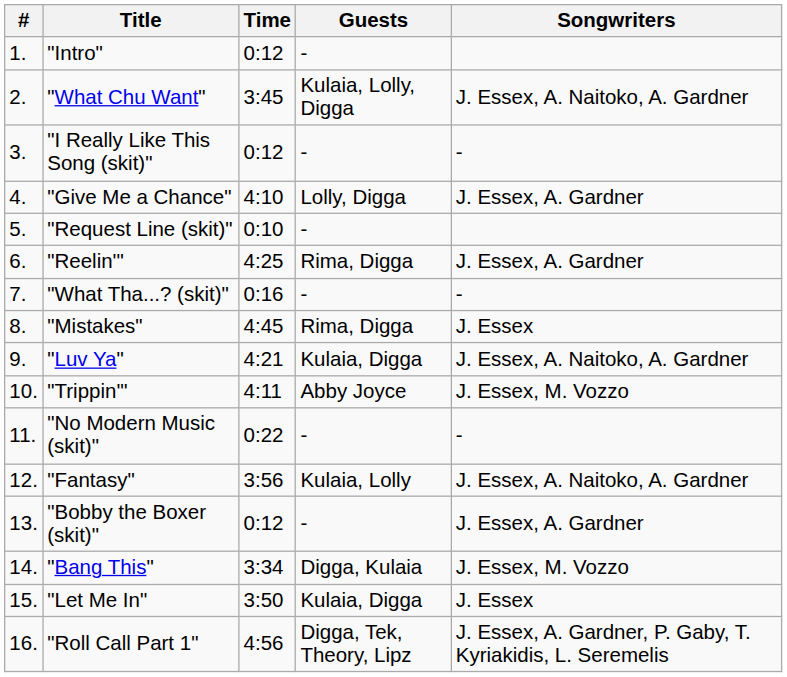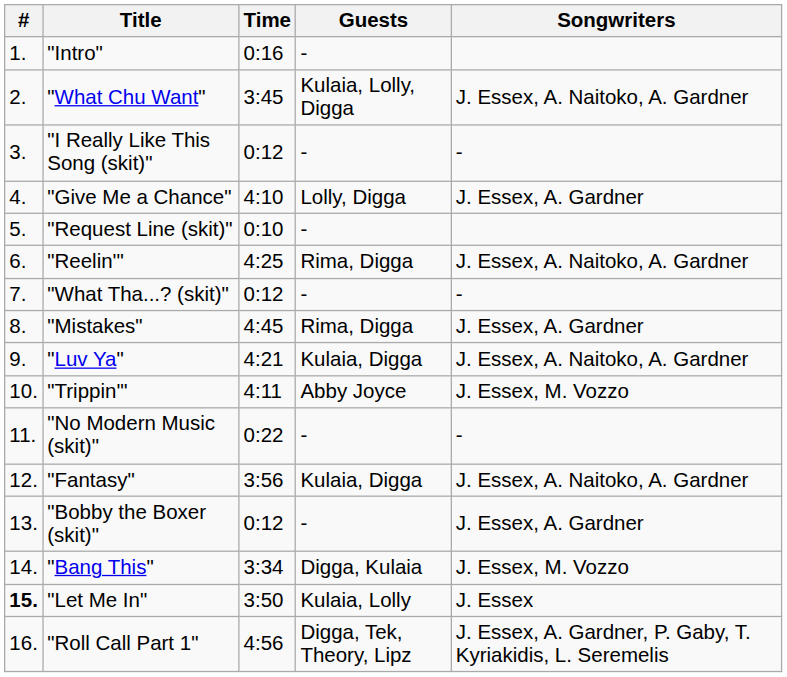 <table class="wikitable">
 <tr>
 <th>#</th>
 <th>Title</th>
 <th>Time</th>
 <th>Guests</th>
 <th>Songwriters</th>
 </tr>
 <tr>
 <td>1.</td>
 <td>"Intro"</td>
-<td>0:12</td>
+<td>0:16</td>
 <td>-</td>
 <td></td>
 </tr>
 <tr>
 <td>2.</td>
 <td>"<a href='#'>What Chu Want</a>"</td>
 <td>3:45</td>
 <td>Kulaia, Lolly, Digga</td>
 <td>J. Essex, A. Naitoko, A. Gardner</td>
 </tr>
 <tr>
 <td>3.</td>
 <td>"I Really Like This Song (skit)"</td>
 <td>0:12</td>
 <td>-</td>
 <td>-</td>
 </tr>
 <tr>
 <td>4.</td>
 <td>"Give Me a Chance"</td>
 <td>4:10</td>
 <td>Lolly, Digga</td>
 <td>J. Essex, A. Gardner</td>
 </tr>
 <tr>
 <td>5.</td>
 <td>"Request Line (skit)"</td>
 <td>0:10</td>
 <td>-</td>
 <td></td>
 </tr>
 <tr>
 <td>6.</td>
 <td>"Reelin'"</td>
 <td>4:25</td>
 <td>Rima, Digga</td>
-<td>J. Essex, A. Gardner</td>
+<td>J. Essex, A. Naitoko, A. Gardner</td>
 </tr>
 <tr>
 <td>7.</td>
 <td>"What Tha...? (skit)"</td>
-<td>0:16</td>
+<td>0:12</td>
 <td>-</td>
 <td>-</td>
 </tr>
 <tr>
 <td>8.</td>
 <td>"Mistakes"</td>
 <td>4:45</td>
 <td>Rima, Digga</td>
-<td>J. Essex</td>
+<td>J. Essex, A. Gardner</td>
 </tr>
 <tr>
 <td>9.</td>
 <td>"<a href='#'>Luv Ya</a>"</td>
 <td>4:21</td>
 <td>Kulaia, Digga</td>
 <td>J. Essex, A. Naitoko, A. Gardner</td>
 </tr>
 <tr>
 <td>10.</td>
 <td>"Trippin'"</td>
 <td>4:11</td>
 <td>Abby Joyce</td>
 <td>J. Essex, M. Vozzo</td>
 </tr>
 <tr>
 <td>11.</td>
 <td>"No Modern Music (skit)"</td>
 <td>0:22</td>
 <td>-</td>
 <td>-</td>
 </tr>
 <tr>
 <td>12.</td>
 <td>"Fantasy"</td>
 <td>3:56</td>
-<td>Kulaia, Lolly</td>
+<td>Kulaia, Digga</td>
 <td>J. Essex, A. Naitoko, A. Gardner</td>
 </tr>
 <tr>
 <td>13.</td>
 <td>"Bobby the Boxer (skit)"</td>
 <td>0:12</td>
 <td>-</td>
 <td>J. Essex, A. Gardner</td>
 </tr>
 <tr>
 <td>14.</td>
 <td>"<a href='#'>Bang This</a>"</td>
 <td>3:34</td>
 <td>Digga, Kulaia</td>
 <td>J. Essex, M. Vozzo</td>
 </tr>
 <tr>
-<td>15.</td>
+<td><strong>15.</strong></td>
 <td>"Let Me In"</td>
 <td>3:50</td>
-<td>Kulaia, Digga</td>
+<td>Kulaia, Lolly</td>
 <td>J. Essex</td>
 </tr>
 <tr>
 <td>16.</td>
 <td>"Roll Call Part 1"</td>
 <td>4:56</td>
 <td>Digga, Tek, Theory, Lipz</td>
 <td>J. Essex, A. Gardner, P. Gaby, T. Kyriakidis, L. Seremelis</td>
 </tr>
 </table>
